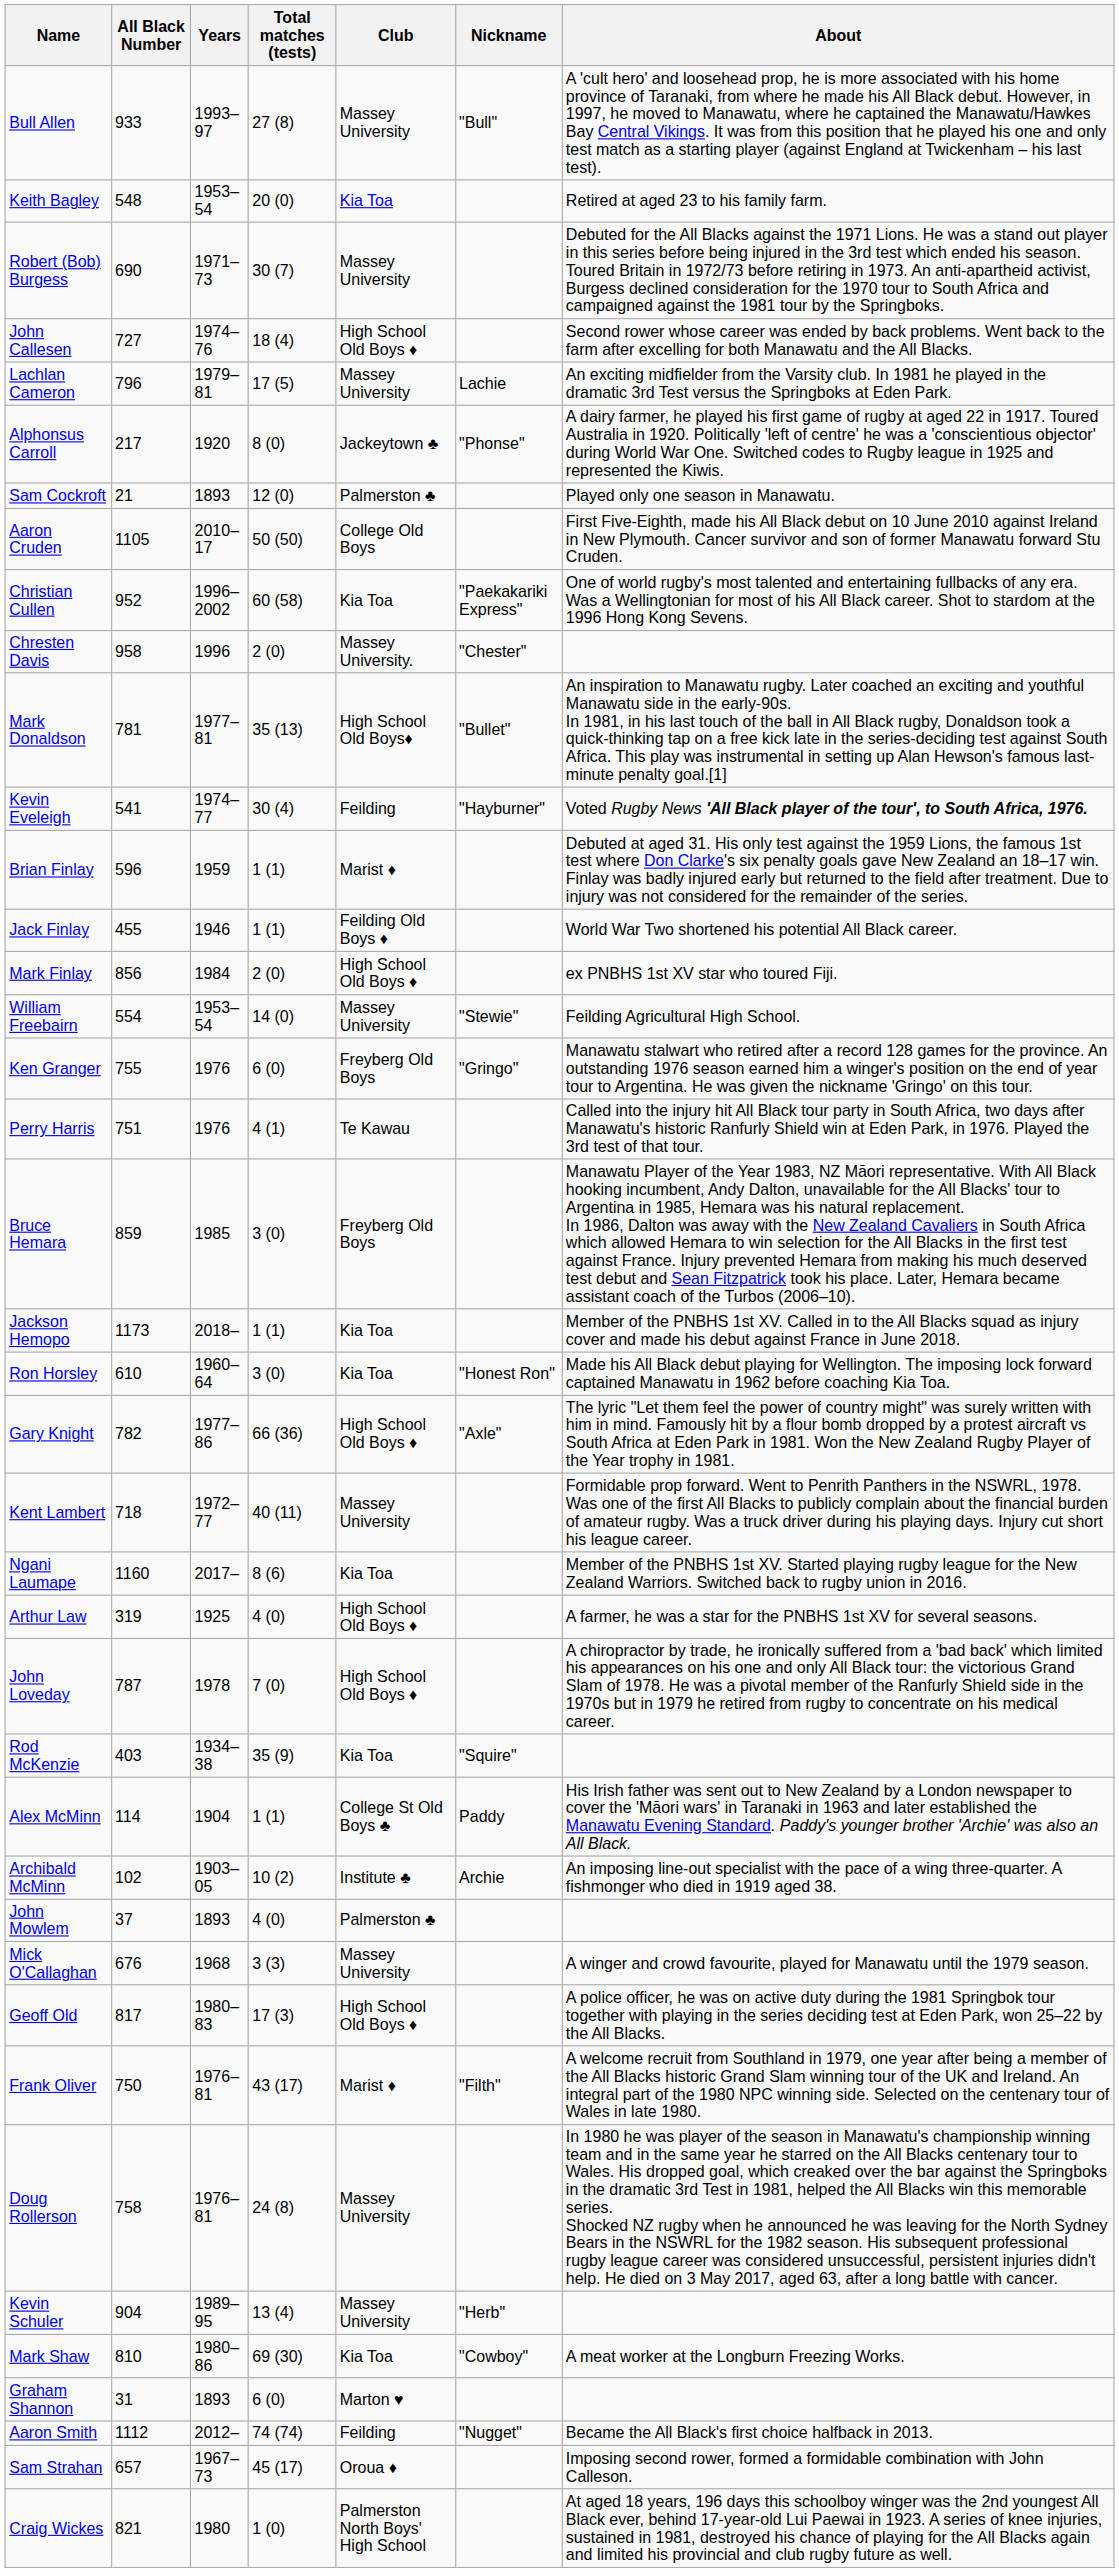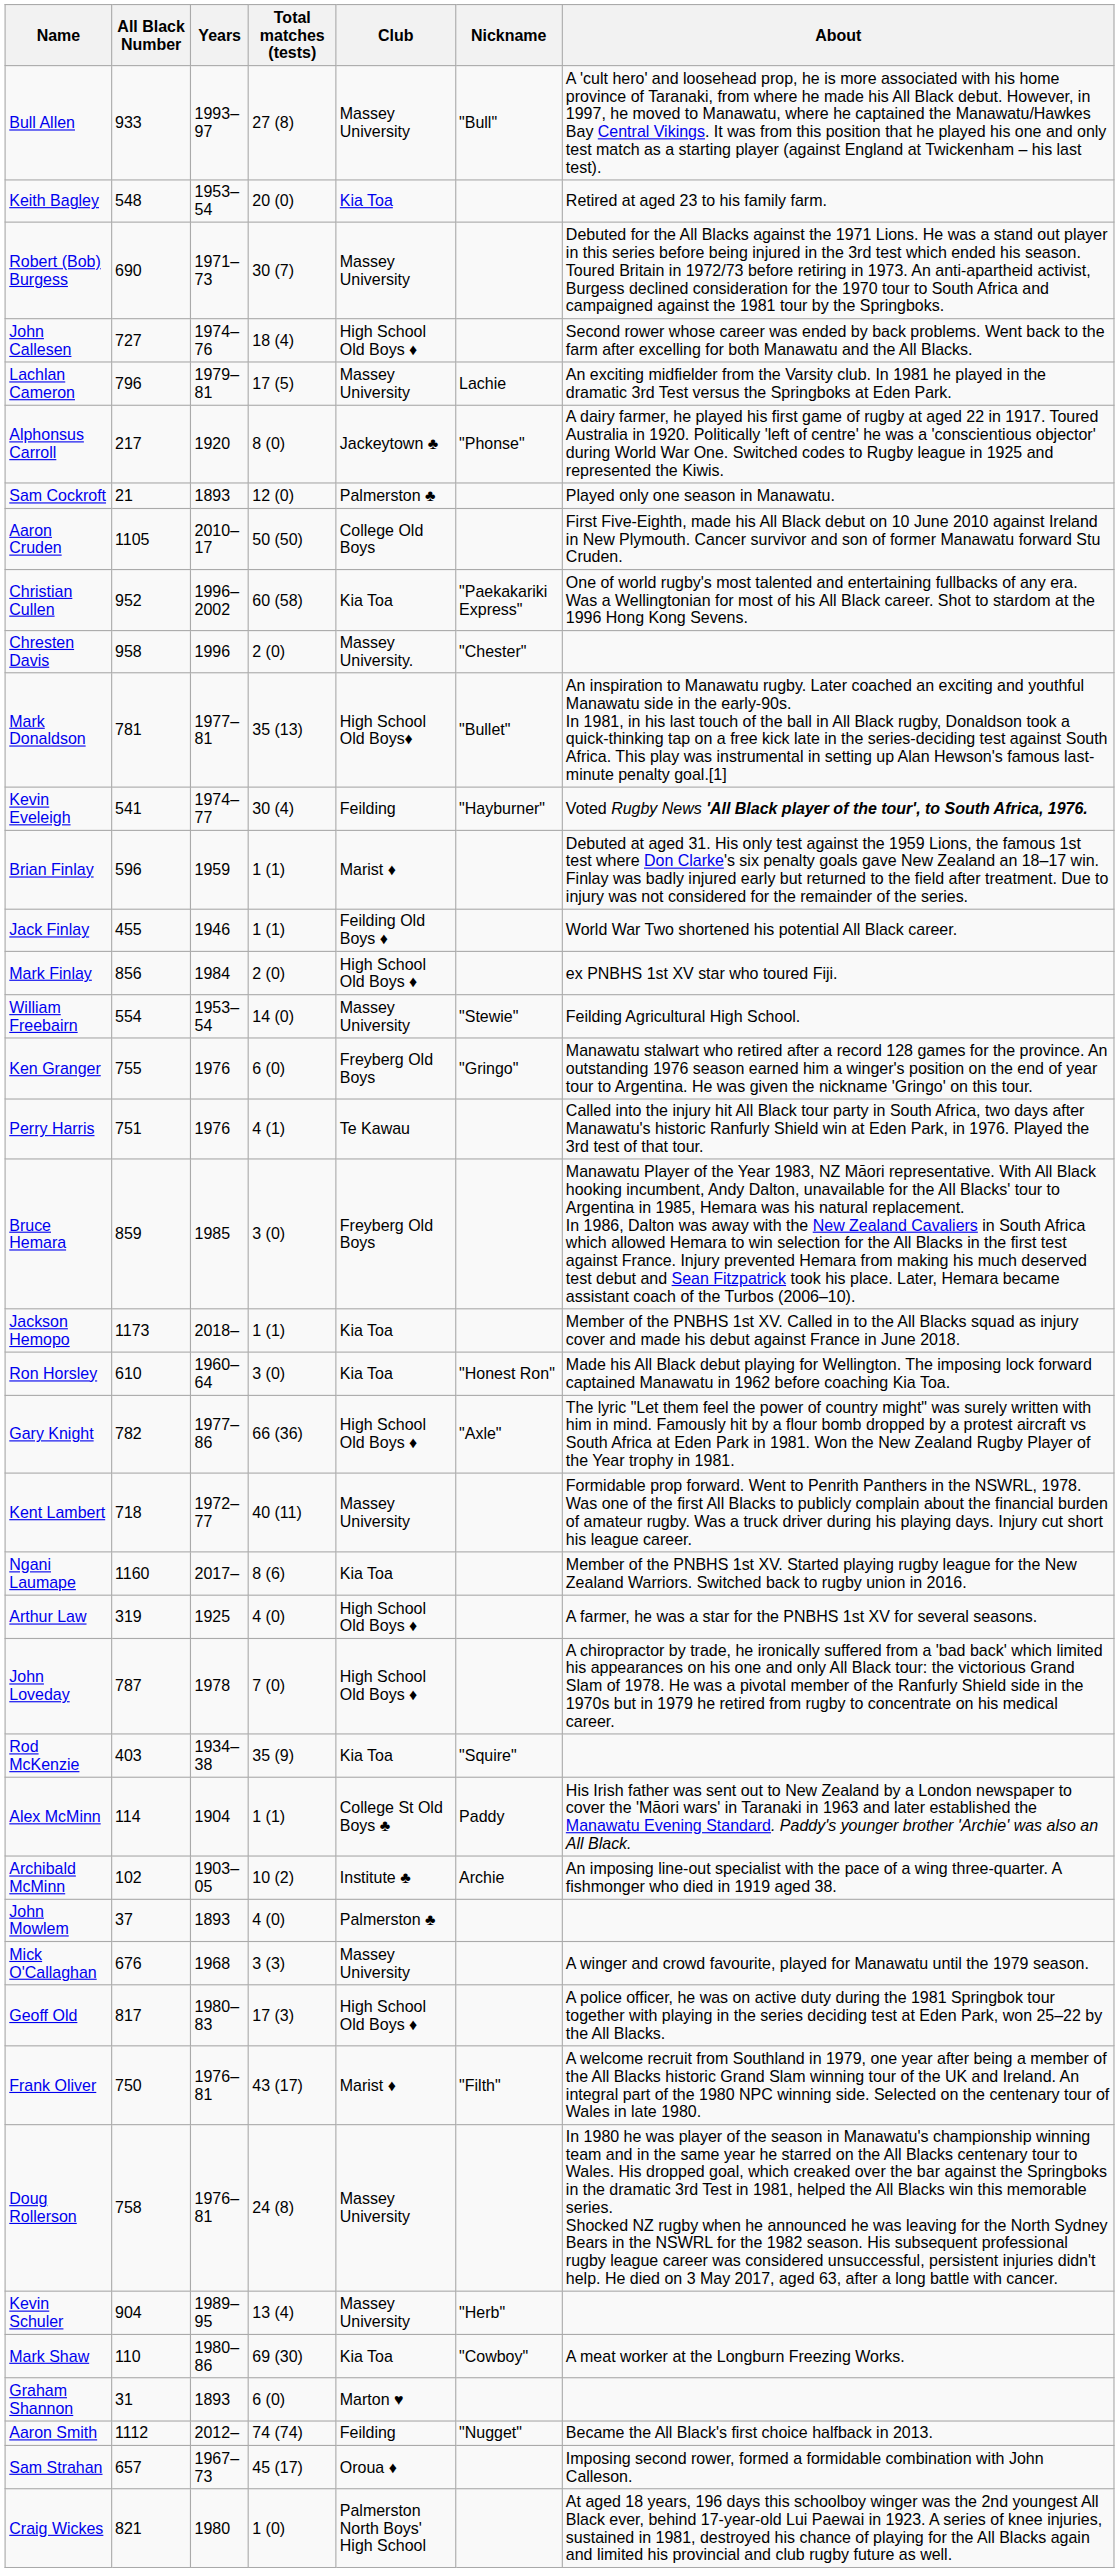 <table class="wikitable" style="width:1000px; clear:right; margin:0 0 1em 1em; font-size:90%">
 <tr>
 <th>Name</th>
 <th>All Black Number</th>
 <th>Years</th>
 <th>Total matches (tests)</th>
 <th>Club</th>
 <th>Nickname</th>
 <th>About</th>
 </tr>
 <tr>
 <td><a href='#'>Bull Allen</a></td>
 <td>933</td>
 <td>1993–97</td>
 <td>27 (8)</td>
 <td>Massey University</td>
 <td>"Bull"</td>
 <td>A 'cult hero' and loosehead prop, he is more associated with his home province of Taranaki, from where he made his All Black debut. However, in 1997, he moved to Manawatu, where he captained the Manawatu/Hawkes Bay <a href='#'>Central Vikings</a>. It was from this position that he played his one and only test match as a starting player (against England at Twickenham – his last test).</td>
 </tr>
 <tr>
 <td><a href='#'>Keith Bagley</a></td>
 <td>548</td>
 <td>1953–54</td>
 <td>20 (0)</td>
 <td><a href='#'>Kia Toa</a></td>
 <td></td>
 <td>Retired at aged 23 to his family farm.</td>
 </tr>
 <tr>
 <td><a href='#'>Robert (Bob) Burgess</a></td>
 <td>690</td>
 <td>1971–73</td>
 <td>30 (7)</td>
 <td>Massey University</td>
 <td></td>
 <td>Debuted for the All Blacks against the 1971 Lions. He was a stand out player in this series before being injured in the 3rd test which ended his season. Toured Britain in 1972/73 before retiring in 1973. An anti-apartheid activist, Burgess declined consideration for the 1970 tour to South Africa and campaigned against the 1981 tour by the Springboks.</td>
 </tr>
 <tr>
 <td><a href='#'>John Callesen</a></td>
 <td>727</td>
 <td>1974–76</td>
 <td>18 (4)</td>
 <td>High School Old Boys ♦</td>
 <td></td>
 <td>Second rower whose career was ended by back problems. Went back to the farm after excelling for both Manawatu and the All Blacks.</td>
 </tr>
 <tr>
 <td><a href='#'>Lachlan Cameron</a></td>
 <td>796</td>
 <td>1979–81</td>
 <td>17 (5)</td>
 <td>Massey University</td>
 <td>Lachie</td>
 <td>An exciting midfielder from the Varsity club. In 1981 he played in the dramatic 3rd Test versus the Springboks at Eden Park.</td>
 </tr>
 <tr>
 <td><a href='#'>Alphonsus Carroll</a></td>
 <td>217</td>
 <td>1920</td>
 <td>8 (0)</td>
 <td>Jackeytown ♣</td>
 <td>"Phonse"</td>
 <td>A dairy farmer, he played his first game of rugby at aged 22 in 1917. Toured Australia in 1920. Politically 'left of centre' he was a 'conscientious objector' during World War One. Switched codes to Rugby league in 1925 and represented the Kiwis.</td>
 </tr>
 <tr>
 <td><a href='#'>Sam Cockroft</a></td>
 <td>21</td>
 <td>1893</td>
 <td>12 (0)</td>
 <td>Palmerston ♣</td>
 <td></td>
 <td>Played only one season in Manawatu.</td>
 </tr>
 <tr>
 <td><a href='#'>Aaron Cruden</a></td>
 <td>1105</td>
 <td>2010–17</td>
 <td>50 (50)</td>
 <td>College Old Boys</td>
 <td></td>
 <td>First Five-Eighth, made his All Black debut on 10 June 2010 against Ireland in New Plymouth. Cancer survivor and son of former Manawatu forward Stu Cruden.</td>
 </tr>
 <tr>
 <td><a href='#'>Christian Cullen</a></td>
 <td>952</td>
 <td>1996–2002</td>
 <td>60 (58)</td>
 <td>Kia Toa</td>
 <td>"Paekakariki Express"</td>
 <td>One of world rugby's most talented and entertaining fullbacks of any era. Was a Wellingtonian for most of his All Black career. Shot to stardom at the 1996 Hong Kong Sevens.</td>
 </tr>
 <tr>
 <td><a href='#'>Chresten Davis</a></td>
 <td>958</td>
 <td>1996</td>
 <td>2 (0)</td>
 <td>Massey University.</td>
 <td>"Chester"</td>
 <td></td>
 </tr>
 <tr>
 <td><a href='#'>Mark Donaldson</a></td>
 <td>781</td>
 <td>1977–81</td>
 <td>35 (13)</td>
 <td>High School Old Boys♦</td>
 <td>"Bullet"</td>
 <td>An inspiration to Manawatu rugby. Later coached an exciting and youthful Manawatu side in the early-90s.<br>In 1981, in his last touch of the ball in All Black rugby, Donaldson took a quick-thinking tap on a free kick late in the series-deciding test against South Africa. This play was instrumental in setting up Alan Hewson's famous last-minute penalty goal.[1]</td>
 </tr>
 <tr>
 <td><a href='#'>Kevin Eveleigh</a></td>
 <td>541</td>
 <td>1974–77</td>
 <td>30 (4)</td>
 <td>Feilding</td>
 <td>"Hayburner"</td>
 <td>Voted <em>Rugby News<strong> 'All Black player of the tour', to South Africa, 1976.</td>
 </tr>
 <tr>
 <td><a href='#'>Brian Finlay</a></td>
 <td>596</td>
 <td>1959</td>
 <td>1 (1)</td>
 <td>Marist ♦</td>
 <td></td>
 <td>Debuted at aged 31. His only test against the 1959 Lions, the famous 1st test where <a href='#'>Don Clarke</a>'s six penalty goals gave New Zealand an 18–17 win. Finlay was badly injured early but returned to the field after treatment. Due to injury was not considered for the remainder of the series.</td>
 </tr>
 <tr>
 <td><a href='#'>Jack Finlay</a></td>
 <td>455</td>
 <td>1946</td>
 <td>1 (1)</td>
 <td>Feilding Old Boys ♦</td>
 <td></td>
 <td>World War Two shortened his potential All Black career.</td>
 </tr>
 <tr>
 <td><a href='#'>Mark Finlay</a></td>
 <td>856</td>
 <td>1984</td>
 <td>2 (0)</td>
 <td>High School Old Boys ♦</td>
 <td></td>
 <td>ex PNBHS 1st XV star who toured Fiji.</td>
 </tr>
 <tr>
 <td><a href='#'>William Freebairn</a></td>
 <td>554</td>
 <td>1953–54</td>
 <td>14 (0)</td>
 <td>Massey University</td>
 <td>"Stewie"</td>
 <td>Feilding Agricultural High School.</td>
 </tr>
 <tr>
 <td><a href='#'>Ken Granger</a></td>
 <td>755</td>
 <td>1976</td>
 <td>6 (0)</td>
 <td>Freyberg Old Boys</td>
 <td>"Gringo"</td>
 <td>Manawatu stalwart who retired after a record 128 games for the province. An outstanding 1976 season earned him a winger's position on the end of year tour to Argentina. He was given the nickname 'Gringo' on this tour.</td>
 </tr>
 <tr>
 <td><a href='#'>Perry Harris</a></td>
 <td>751</td>
 <td>1976</td>
 <td>4 (1)</td>
 <td>Te Kawau</td>
 <td></td>
 <td>Called into the injury hit All Black tour party in South Africa, two days after Manawatu's historic Ranfurly Shield win at Eden Park, in 1976. Played the 3rd test of that tour.</td>
 </tr>
 <tr>
 <td><a href='#'>Bruce Hemara</a></td>
 <td>859</td>
 <td>1985</td>
 <td>3 (0)</td>
 <td>Freyberg Old Boys</td>
 <td></td>
 <td>Manawatu Player of the Year 1983, NZ Māori representative.  With All Black hooking incumbent, Andy Dalton, unavailable for the All Blacks' tour to Argentina in 1985, Hemara was his natural replacement.<br>In 1986, Dalton was away with the <a href='#'>New Zealand Cavaliers</a> in South Africa which allowed Hemara to win selection for the All Blacks in the first test against France. Injury prevented Hemara from making his much deserved test debut and <a href='#'>Sean Fitzpatrick</a> took his place. Later, Hemara became assistant coach of the Turbos (2006–10).</td>
 </tr>
 <tr>
 <td><a href='#'>Jackson Hemopo</a></td>
 <td>1173</td>
 <td>2018–</td>
 <td>1 (1)</td>
 <td>Kia Toa</td>
 <td></td>
 <td>Member of the PNBHS 1st XV. Called in to the All Blacks squad as injury cover and made his debut against France in June 2018.</td>
 </tr>
 <tr>
 <td><a href='#'>Ron Horsley</a></td>
 <td>610</td>
 <td>1960–64</td>
 <td>3 (0)</td>
 <td>Kia Toa</td>
 <td>"Honest Ron"</td>
 <td>Made his All Black debut playing for Wellington. The imposing lock forward captained Manawatu in 1962 before coaching Kia Toa.</td>
 </tr>
 <tr>
 <td><a href='#'>Gary Knight</a></td>
 <td>782</td>
 <td>1977–86</td>
 <td>66 (36)</td>
 <td>High School Old Boys ♦</td>
 <td>"Axle"</td>
 <td>The lyric "Let them feel the power of country might" was surely written with him in mind. Famously hit by a flour bomb dropped by a protest aircraft vs South Africa at Eden Park in 1981. Won the New Zealand Rugby Player of the Year trophy in 1981.</td>
 </tr>
 <tr>
 <td><a href='#'>Kent Lambert</a></td>
 <td>718</td>
 <td>1972–77</td>
 <td>40 (11)</td>
 <td>Massey University</td>
 <td></td>
 <td>Formidable prop forward. Went to Penrith Panthers in the NSWRL, 1978. Was one of the first All Blacks to publicly complain about the financial burden of amateur rugby. Was a truck driver during his playing days. Injury cut short his league career.</td>
 </tr>
 <tr>
 <td><a href='#'>Ngani Laumape</a></td>
 <td>1160</td>
 <td>2017–</td>
 <td>8 (6)</td>
 <td>Kia Toa</td>
 <td></td>
 <td>Member of the PNBHS 1st XV. Started playing rugby league for the New Zealand Warriors. Switched back to rugby union in 2016.</td>
 </tr>
 <tr>
 <td><a href='#'>Arthur Law</a></td>
 <td>319</td>
 <td>1925</td>
 <td>4 (0)</td>
 <td>High School Old Boys ♦</td>
 <td></td>
 <td>A farmer, he was a star for the PNBHS 1st XV for several seasons.</td>
 </tr>
 <tr>
 <td><a href='#'>John Loveday</a></td>
 <td>787</td>
 <td>1978</td>
 <td>7 (0)</td>
 <td>High School Old Boys ♦</td>
 <td></td>
 <td>A chiropractor by trade, he ironically suffered from a 'bad back' which limited his appearances on his one and only All Black tour: the victorious Grand Slam of 1978. He was a pivotal member of the Ranfurly Shield side in the 1970s but in 1979 he retired from rugby to concentrate on his medical career.</td>
 </tr>
 <tr>
 <td><a href='#'>Rod McKenzie</a></td>
 <td>403</td>
 <td>1934–38</td>
 <td>35 (9)</td>
 <td>Kia Toa</td>
 <td>"Squire"</td>
 <td></td>
 </tr>
 <tr>
 <td><a href='#'>Alex McMinn</a></td>
 <td>114</td>
 <td>1904</td>
 <td>1 (1)</td>
 <td>College St Old Boys ♣</td>
 <td>Paddy</td>
 <td>His Irish father was sent out to New Zealand by a London newspaper to cover the 'Māori wars' in Taranaki in 1963 and later established the </em><a href='#'>Manawatu Evening Standard</a><em>. Paddy's younger brother 'Archie' was also an All Black.</td>
 </tr>
 <tr>
 <td><a href='#'>Archibald McMinn</a></td>
 <td>102</td>
 <td>1903–05</td>
 <td>10 (2)</td>
 <td>Institute ♣</td>
 <td>Archie</td>
 <td>An imposing line-out specialist with the pace of a wing three-quarter. A fishmonger who died in 1919 aged 38.</td>
 </tr>
 <tr>
 <td><a href='#'>John Mowlem</a></td>
 <td>37</td>
 <td>1893</td>
 <td>4 (0)</td>
 <td>Palmerston ♣</td>
 <td></td>
 <td></td>
 </tr>
 <tr>
 <td><a href='#'>Mick O'Callaghan</a></td>
 <td>676</td>
 <td>1968</td>
 <td>3 (3)</td>
 <td>Massey University</td>
 <td></td>
 <td>A winger and crowd favourite, played for Manawatu until the 1979 season.</td>
 </tr>
 <tr>
 <td><a href='#'>Geoff Old</a></td>
 <td>817</td>
 <td>1980–83</td>
 <td>17 (3)</td>
 <td>High School Old Boys ♦</td>
 <td></td>
 <td>A police officer, he was on active duty during the 1981 Springbok tour together with playing in the series deciding test at Eden Park, won 25–22 by the All Blacks.</td>
 </tr>
 <tr>
 <td><a href='#'>Frank Oliver</a></td>
 <td>750</td>
 <td>1976–81</td>
 <td>43 (17)</td>
 <td>Marist ♦</td>
 <td>"Filth"</td>
 <td>A welcome recruit from Southland in 1979, one year after being a member of the All Blacks historic Grand Slam winning tour of the UK and Ireland. An integral part of the 1980 NPC winning side. Selected on the centenary tour of Wales in late 1980.</td>
 </tr>
 <tr>
 <td><a href='#'>Doug Rollerson</a></td>
 <td>758</td>
 <td>1976–81</td>
 <td>24 (8)</td>
 <td>Massey University</td>
 <td></td>
 <td>In 1980 he was player of the season in Manawatu's championship winning team and in the same year he starred on the All Blacks centenary tour to Wales. His dropped goal, which creaked over the bar against the Springboks in the dramatic 3rd Test in 1981, helped the All Blacks win this memorable series.<br>Shocked NZ rugby when he announced he was leaving for the North Sydney Bears in the NSWRL for the 1982 season. His subsequent professional rugby league career was considered unsuccessful, persistent injuries didn't help. He died on 3 May 2017, aged 63, after a long battle with cancer.</td>
 </tr>
 <tr>
 <td><a href='#'>Kevin Schuler</a></td>
 <td>904</td>
 <td>1989–95</td>
 <td>13 (4)</td>
 <td>Massey University</td>
 <td>"Herb"</td>
 <td></td>
 </tr>
 <tr>
 <td><a href='#'>Mark Shaw</a></td>
-<td>810</td>
+<td>110</td>
 <td>1980–86</td>
 <td>69 (30)</td>
 <td>Kia Toa</td>
 <td>"Cowboy"</td>
 <td>A meat worker at the Longburn Freezing Works.</td>
 </tr>
 <tr>
 <td><a href='#'>Graham Shannon</a></td>
 <td>31</td>
 <td>1893</td>
 <td>6 (0)</td>
 <td>Marton ♥</td>
 <td></td>
 <td></td>
 </tr>
 <tr>
 <td><a href='#'>Aaron Smith</a></td>
 <td>1112</td>
 <td>2012–</td>
 <td>74 (74)</td>
 <td>Feilding</td>
 <td>"Nugget"</td>
 <td>Became the All Black's first choice halfback in 2013.</td>
 </tr>
 <tr>
 <td><a href='#'>Sam Strahan</a></td>
 <td>657</td>
 <td>1967–73</td>
 <td>45 (17)</td>
 <td>Oroua ♦</td>
 <td></td>
 <td>Imposing second rower, formed a formidable combination with John Calleson.</td>
 </tr>
 <tr>
 <td><a href='#'>Craig Wickes</a></td>
 <td>821</td>
 <td>1980</td>
 <td>1 (0)</td>
 <td>Palmerston North Boys' High School</td>
 <td></td>
 <td>At aged 18 years, 196 days this schoolboy winger was the 2nd youngest All Black ever, behind 17-year-old Lui Paewai in 1923. A series of knee injuries, sustained in 1981, destroyed his chance of playing for the All Blacks again and limited his provincial and club rugby future as well.</td>
 </tr>
 </table>
